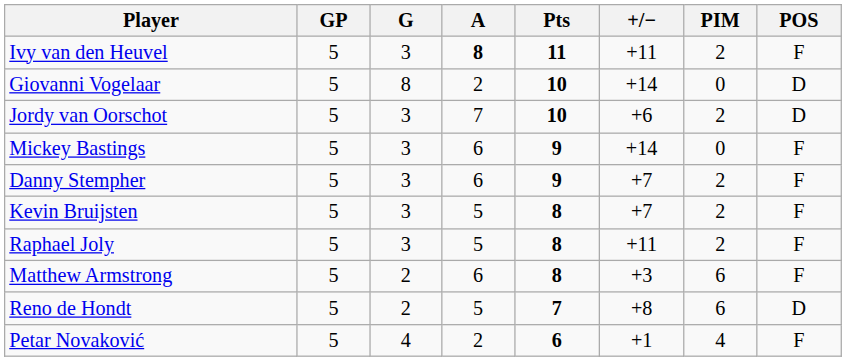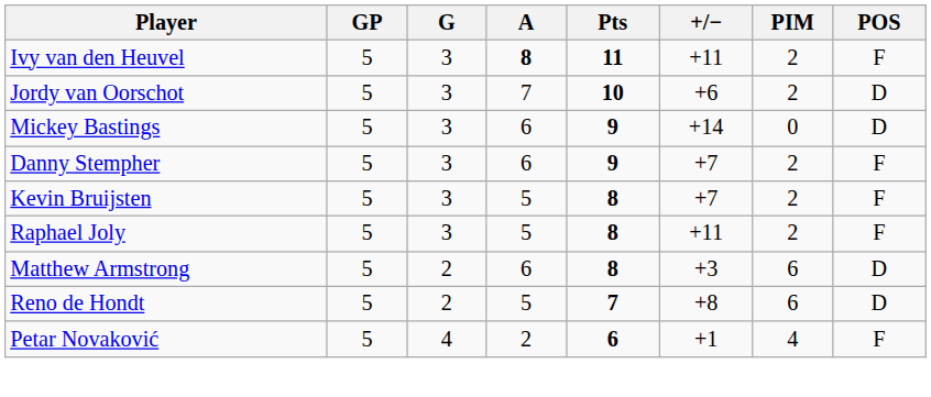 <table class="wikitable sortable" style="text-align:center;">
 <tr>
 <th style="width:225px;">Player</th>
 <th style="width:50px;">GP</th>
 <th style="width:50px;">G</th>
 <th style="width:50px;">A</th>
 <th style="width:60px;">Pts</th>
 <th style="width:60px;">+/−</th>
 <th style="width:50px;">PIM</th>
 <th style="width:60px;">POS</th>
 </tr>
 <tr>
 <td style="text-align:left;"> <a href='#'>Ivy van den Heuvel</a></td>
 <td>5</td>
 <td>3</td>
 <td><strong>8</strong></td>
 <td><strong>11</strong></td>
 <td>+11</td>
 <td>2</td>
 <td>F</td>
 </tr>
 <tr>
-<td style="text-align:left;"> <a href='#'>Giovanni Vogelaar</a></td>
-<td>5</td>
-<td>8</td>
-<td>2</td>
-<td><strong>10</strong></td>
-<td>+14</td>
-<td>0</td>
-<td>D</td>
-</tr>
-<tr>
 <td style="text-align:left;"> <a href='#'>Jordy van Oorschot</a></td>
 <td>5</td>
 <td>3</td>
 <td>7</td>
 <td><strong>10</strong></td>
 <td>+6</td>
 <td>2</td>
 <td>D</td>
 </tr>
 <tr>
 <td style="text-align:left;"> <a href='#'>Mickey Bastings</a></td>
 <td>5</td>
 <td>3</td>
 <td>6</td>
 <td><strong>9</strong></td>
 <td>+14</td>
 <td>0</td>
-<td>F</td>
+<td>D</td>
 </tr>
 <tr>
 <td style="text-align:left;"> <a href='#'>Danny Stempher</a></td>
 <td>5</td>
 <td>3</td>
 <td>6</td>
 <td><strong>9</strong></td>
 <td>+7</td>
 <td>2</td>
 <td>F</td>
 </tr>
 <tr>
 <td style="text-align:left;"> <a href='#'>Kevin Bruijsten</a></td>
 <td>5</td>
 <td>3</td>
 <td>5</td>
 <td><strong>8</strong></td>
 <td>+7</td>
 <td>2</td>
 <td>F</td>
 </tr>
 <tr>
 <td style="text-align:left;"> <a href='#'>Raphael Joly</a></td>
 <td>5</td>
 <td>3</td>
 <td>5</td>
 <td><strong>8</strong></td>
 <td>+11</td>
 <td>2</td>
 <td>F</td>
 </tr>
 <tr>
 <td style="text-align:left;"> <a href='#'>Matthew Armstrong</a></td>
 <td>5</td>
 <td>2</td>
 <td>6</td>
 <td><strong>8</strong></td>
 <td>+3</td>
 <td>6</td>
-<td>F</td>
+<td>D</td>
 </tr>
 <tr>
 <td style="text-align:left;"> <a href='#'>Reno de Hondt</a></td>
 <td>5</td>
 <td>2</td>
 <td>5</td>
 <td><strong>7</strong></td>
 <td>+8</td>
 <td>6</td>
 <td>D</td>
 </tr>
 <tr>
 <td style="text-align:left;"> <a href='#'>Petar Novaković</a></td>
 <td>5</td>
 <td>4</td>
 <td>2</td>
 <td><strong>6</strong></td>
 <td>+1</td>
 <td>4</td>
 <td>F</td>
 </tr>
 </table>
